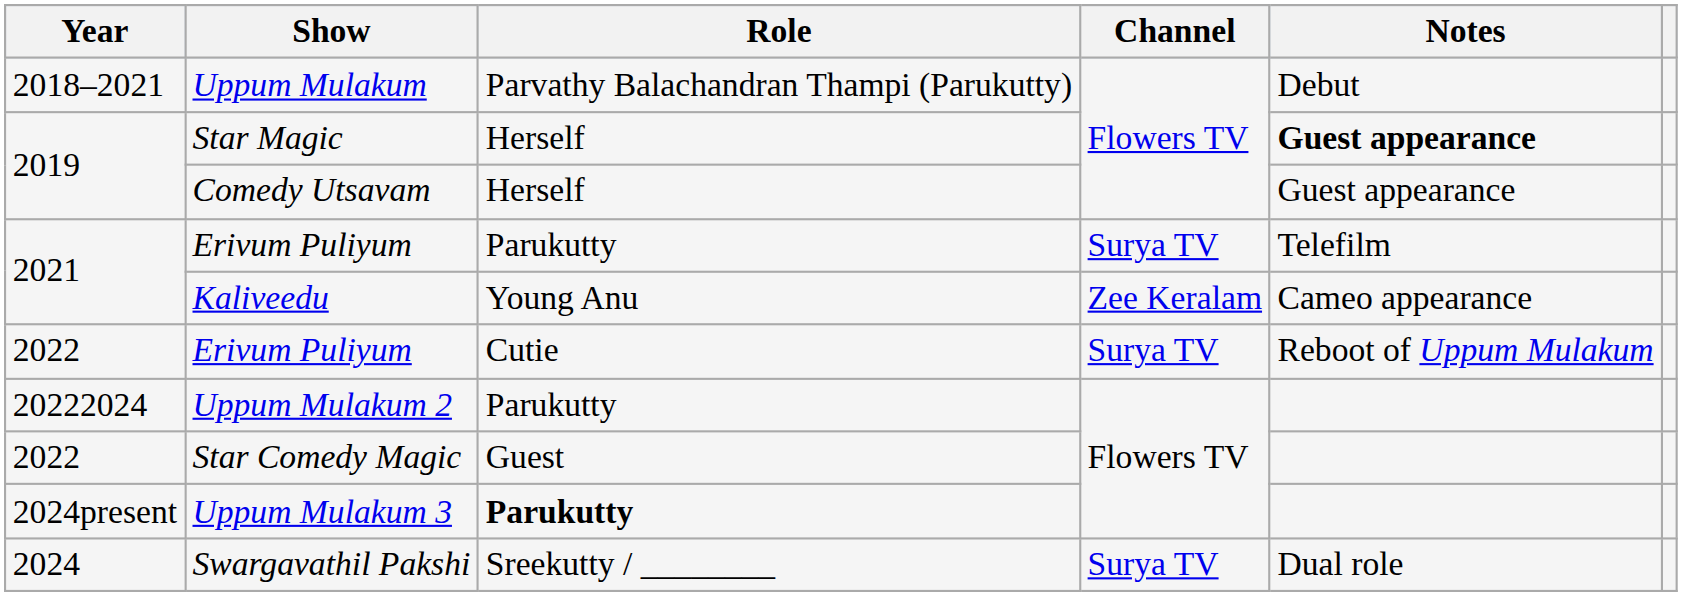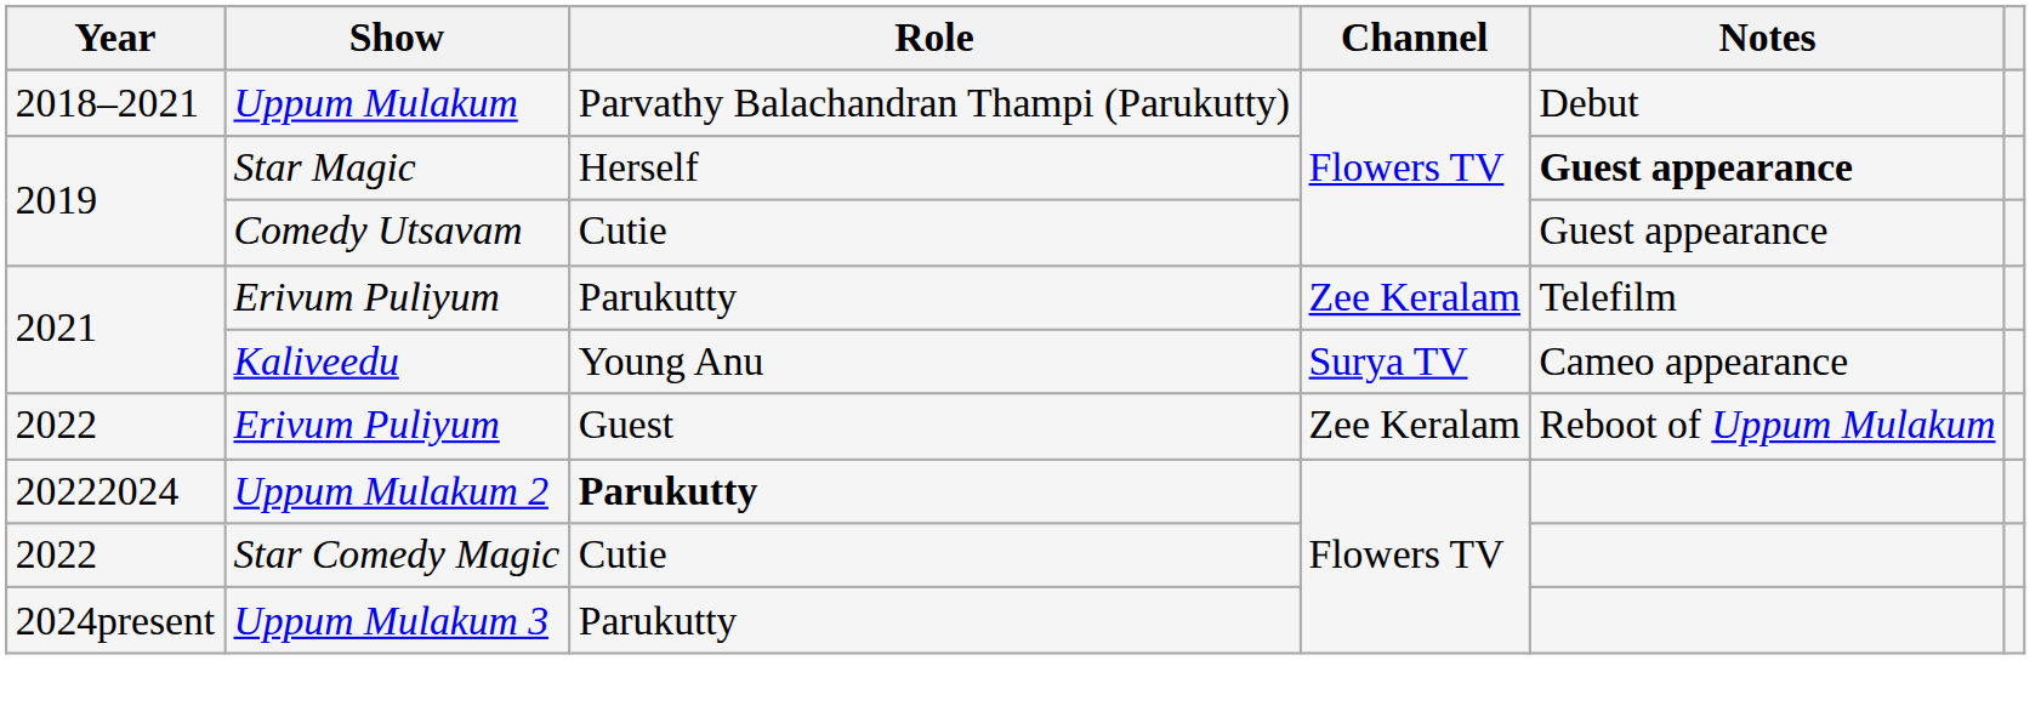 <table class="wikitable sortable" style="background:#f5f5f5;">
 <tr style="background:#B0C4DE;">
 <th>Year</th>
 <th>Show</th>
 <th>Role</th>
 <th>Channel</th>
 <th>Notes</th>
 <th></th>
 </tr>
 <tr>
 <td>2018–2021</td>
 <td><em><a href='#'>Uppum Mulakum</a></em></td>
 <td>Parvathy Balachandran Thampi (Parukutty)</td>
 <td rowspan=3><a href='#'>Flowers TV</a></td>
 <td>Debut</td>
 <td></td>
 </tr>
 <tr>
 <td rowspan=2>2019</td>
 <td><em>Star Magic</em></td>
 <td>Herself</td>
 <td><strong>Guest appearance</strong></td>
 <td></td>
 </tr>
 <tr>
 <td><em>Comedy Utsavam</em></td>
-<td>Herself</td>
+<td>Cutie</td>
 <td>Guest appearance</td>
 <td></td>
 </tr>
 <tr>
 <td rowspan=2>2021</td>
 <td><em>Erivum Puliyum</em></td>
 <td>Parukutty</td>
-<td><a href='#'>Surya TV</a></td>
+<td><a href='#'>Zee Keralam</a></td>
 <td>Telefilm</td>
 <td></td>
 </tr>
 <tr>
 <td><em><a href='#'>Kaliveedu</a></em></td>
 <td>Young Anu</td>
-<td><a href='#'>Zee Keralam</a></td>
+<td><a href='#'>Surya TV</a></td>
 <td>Cameo appearance</td>
 <td></td>
 </tr>
 <tr>
 <td>2022</td>
 <td><em><a href='#'>Erivum Puliyum</a></em></td>
-<td>Cutie</td>
-<td><a href='#'>Surya TV</a></td>
+<td>Guest</td>
+<td>Zee Keralam</td>
 <td>Reboot of <em><a href='#'>Uppum Mulakum</a></em></td>
 <td></td>
 </tr>
 <tr>
 <td>20222024</td>
 <td><em><a href='#'>Uppum Mulakum 2</a></em></td>
-<td>Parukutty</td>
+<td><strong>Parukutty</strong></td>
 <td rowspan="3">Flowers TV</td>
 <td></td>
 <td></td>
 </tr>
 <tr>
 <td>2022</td>
 <td><em>Star Comedy Magic</em></td>
-<td>Guest</td>
+<td>Cutie</td>
 <td></td>
 <td></td>
 </tr>
 <tr>
 <td>2024present</td>
 <td><em><a href='#'>Uppum Mulakum 3</a></em></td>
-<td><strong>Parukutty</strong></td>
-<td></td>
-</tr>
-<tr>
-<td>2024</td>
-<td><em>Swargavathil Pakshi</em></td>
-<td>Sreekutty / ________</td>
-<td><a href='#'>Surya TV</a></td>
-<td>Dual role</td>
+<td>Parukutty</td>
 <td></td>
 </tr>
 </table>
